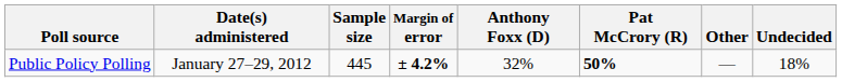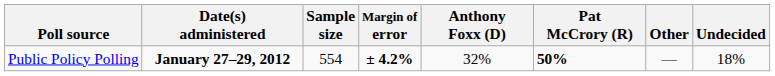 <table class="wikitable">
 <tr valign= bottom>
 <th>Poll source</th>
 <th style="width:160px;">Date(s)<br>administered</th>
 <th class=small>Sample<br>size</th>
 <th><small>Margin of</small><br>error</th>
 <th width=110px>Anthony<br>Foxx (D)</th>
 <th width=110px>Pat<br>McCrory (R)</th>
 <th>Other</th>
 <th>Undecided</th>
 </tr>
 <tr>
 <td><a href='#'>Public Policy Polling</a></td>
-<td align=center>January 27–29, 2012</td>
-<td align=center>445</td>
+<td align=center><strong>January 27–29, 2012</strong></td>
+<td align=center>554</td>
 <td align=center><strong>± 4.2%</strong></td>
 <td align=center>32%</td>
 <td><strong>50%</strong></td>
 <td align=center>—</td>
 <td align=center>18%</td>
 </tr>
 </table>
